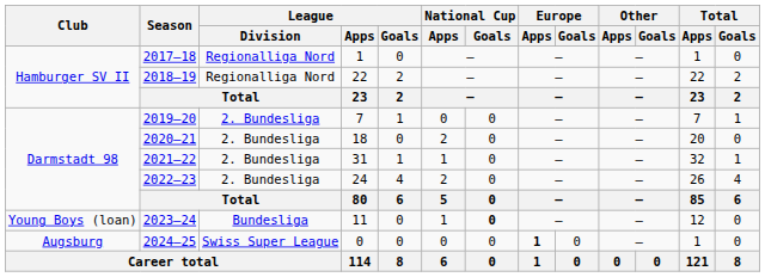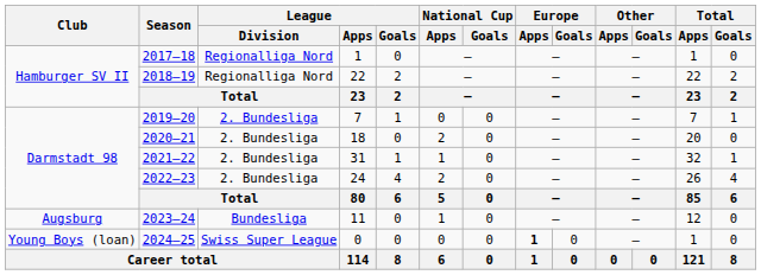 <table class="wikitable" style="text-align:center">
 <tr>
 <th rowspan="2">Club</th>
 <th rowspan="2">Season</th>
 <th colspan="3">League</th>
 <th colspan="2">National Cup</th>
 <th colspan="2">Europe</th>
 <th colspan="2">Other</th>
 <th colspan="2">Total</th>
 </tr>
 <tr>
 <th>Division</th>
 <th>Apps</th>
 <th>Goals</th>
 <th>Apps</th>
 <th>Goals</th>
 <th>Apps</th>
 <th>Goals</th>
 <th>Apps</th>
 <th>Goals</th>
 <th>Apps</th>
 <th>Goals</th>
 </tr>
 <tr>
 <td rowspan="3"><a href='#'>Hamburger SV II</a></td>
 <td><a href='#'>2017–18</a></td>
 <td><a href='#'>Regionalliga Nord</a></td>
 <td>1</td>
 <td>0</td>
 <td colspan="2">—</td>
 <td colspan="2">—</td>
 <td colspan="2">—</td>
 <td>1</td>
 <td>0</td>
 </tr>
 <tr>
 <td><a href='#'>2018–19</a></td>
 <td>Regionalliga Nord</td>
 <td>22</td>
 <td>2</td>
 <td colspan="2">—</td>
 <td colspan="2">—</td>
 <td colspan="2">—</td>
 <td>22</td>
 <td>2</td>
 </tr>
 <tr>
 <th colspan="2">Total</th>
 <th>23</th>
 <th>2</th>
 <th colspan="2">—</th>
 <th colspan="2">—</th>
 <th colspan="2">—</th>
 <th>23</th>
 <th>2</th>
 </tr>
 <tr>
 <td rowspan="5"><a href='#'>Darmstadt 98</a></td>
 <td><a href='#'>2019–20</a></td>
 <td><a href='#'>2. Bundesliga</a></td>
 <td>7</td>
 <td>1</td>
 <td>0</td>
 <td>0</td>
 <td colspan="2">—</td>
 <td colspan="2">—</td>
 <td>7</td>
 <td>1</td>
 </tr>
 <tr>
 <td><a href='#'>2020–21</a></td>
 <td>2. Bundesliga</td>
 <td>18</td>
 <td>0</td>
 <td>2</td>
 <td>0</td>
 <td colspan="2">—</td>
 <td colspan="2">—</td>
 <td>20</td>
 <td>0</td>
 </tr>
 <tr>
 <td><a href='#'>2021–22</a></td>
 <td>2. Bundesliga</td>
 <td>31</td>
 <td>1</td>
 <td>1</td>
 <td>0</td>
 <td colspan="2">—</td>
 <td colspan="2">—</td>
 <td>32</td>
 <td>1</td>
 </tr>
 <tr>
 <td><a href='#'>2022–23</a></td>
 <td>2. Bundesliga</td>
 <td>24</td>
 <td>4</td>
 <td>2</td>
 <td>0</td>
 <td colspan="2">—</td>
 <td colspan="2">—</td>
 <td>26</td>
 <td>4</td>
 </tr>
 <tr>
 <th colspan="2">Total</th>
 <th>80</th>
 <th>6</th>
 <th>5</th>
 <th>0</th>
 <th colspan="2">—</th>
 <th colspan="2">—</th>
 <th>85</th>
 <th>6</th>
 </tr>
 <tr>
-<td><a href='#'>Young Boys</a> (loan)</td>
+<td><a href='#'>Augsburg</a></td>
 <td><a href='#'>2023–24</a></td>
 <td><a href='#'>Bundesliga</a></td>
 <td>11</td>
 <td>0</td>
 <td>1</td>
-<td><strong>0</strong></td>
+<td>0</td>
 <td colspan="2">—</td>
 <td colspan="2">—</td>
 <td>12</td>
 <td>0</td>
 </tr>
 <tr>
-<td><a href='#'>Augsburg</a></td>
+<td><a href='#'>Young Boys</a> (loan)</td>
 <td><a href='#'>2024–25</a></td>
 <td><a href='#'>Swiss Super League</a></td>
 <td>0</td>
 <td>0</td>
 <td>0</td>
 <td>0</td>
 <td><strong>1</strong></td>
 <td>0</td>
 <td colspan="2">—</td>
 <td>1</td>
 <td>0</td>
 </tr>
 <tr>
 <th colspan="3">Career total</th>
 <th>114</th>
 <th>8</th>
 <th>6</th>
 <th>0</th>
 <th>1</th>
 <th>0</th>
 <th>0</th>
 <th>0</th>
 <th>121</th>
 <th>8</th>
 </tr>
 </table>
